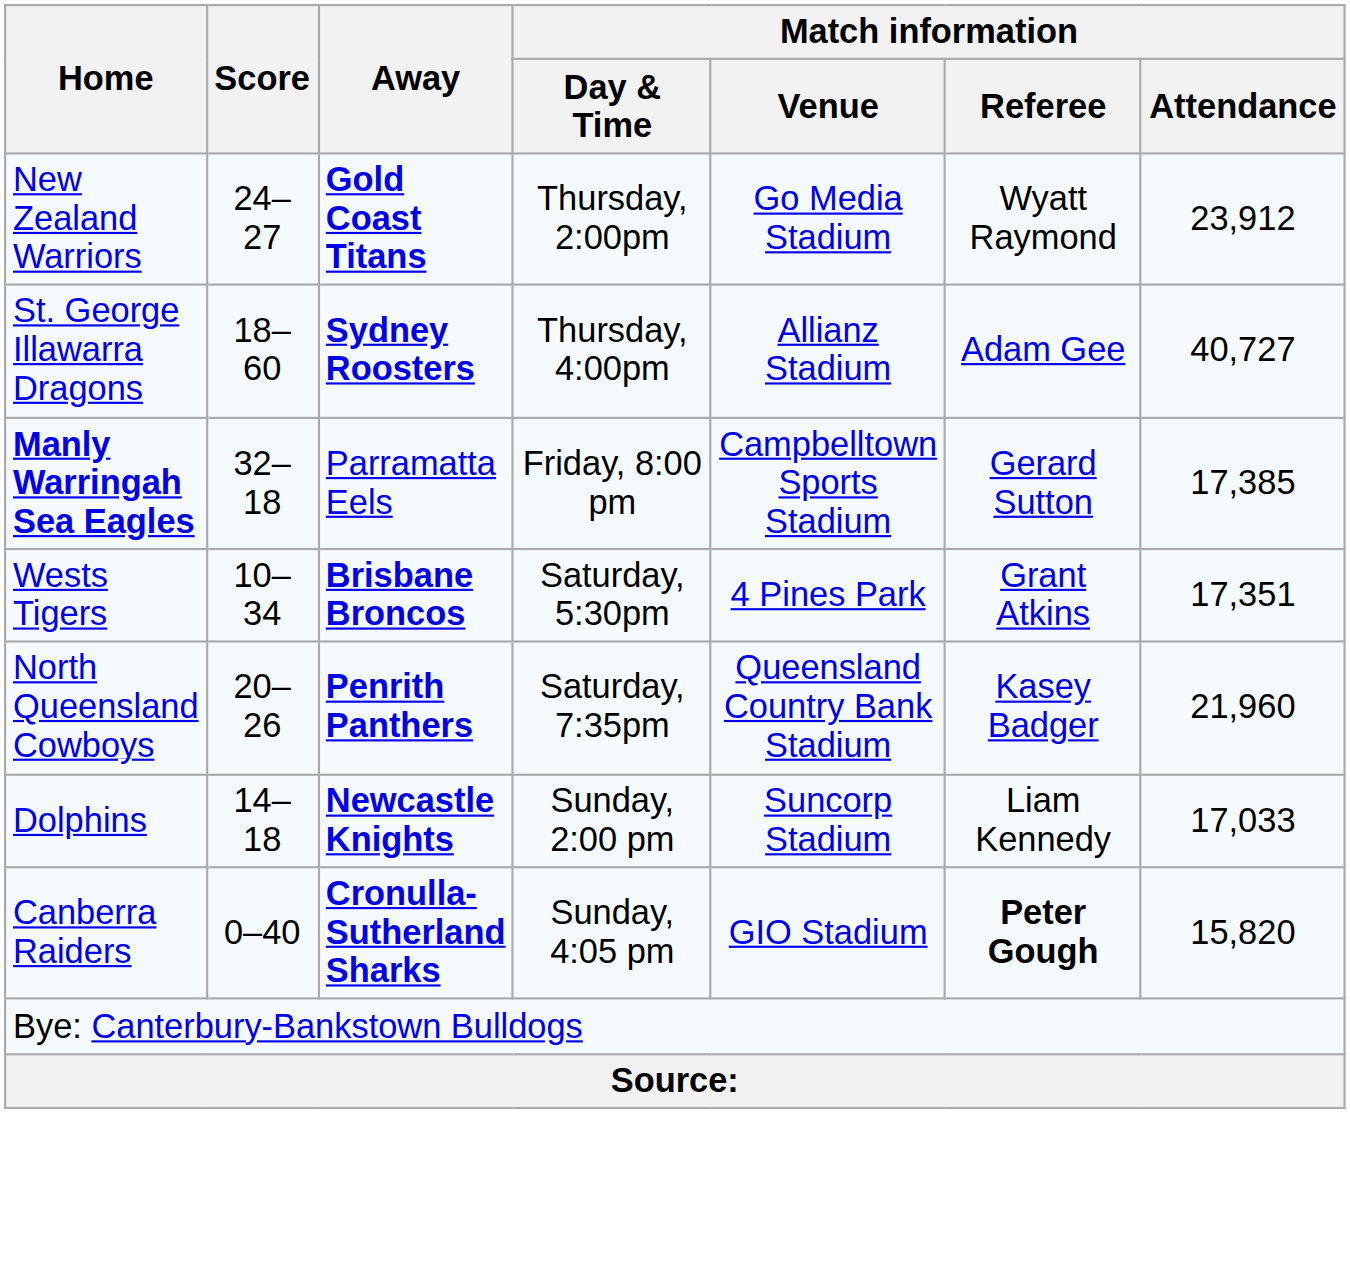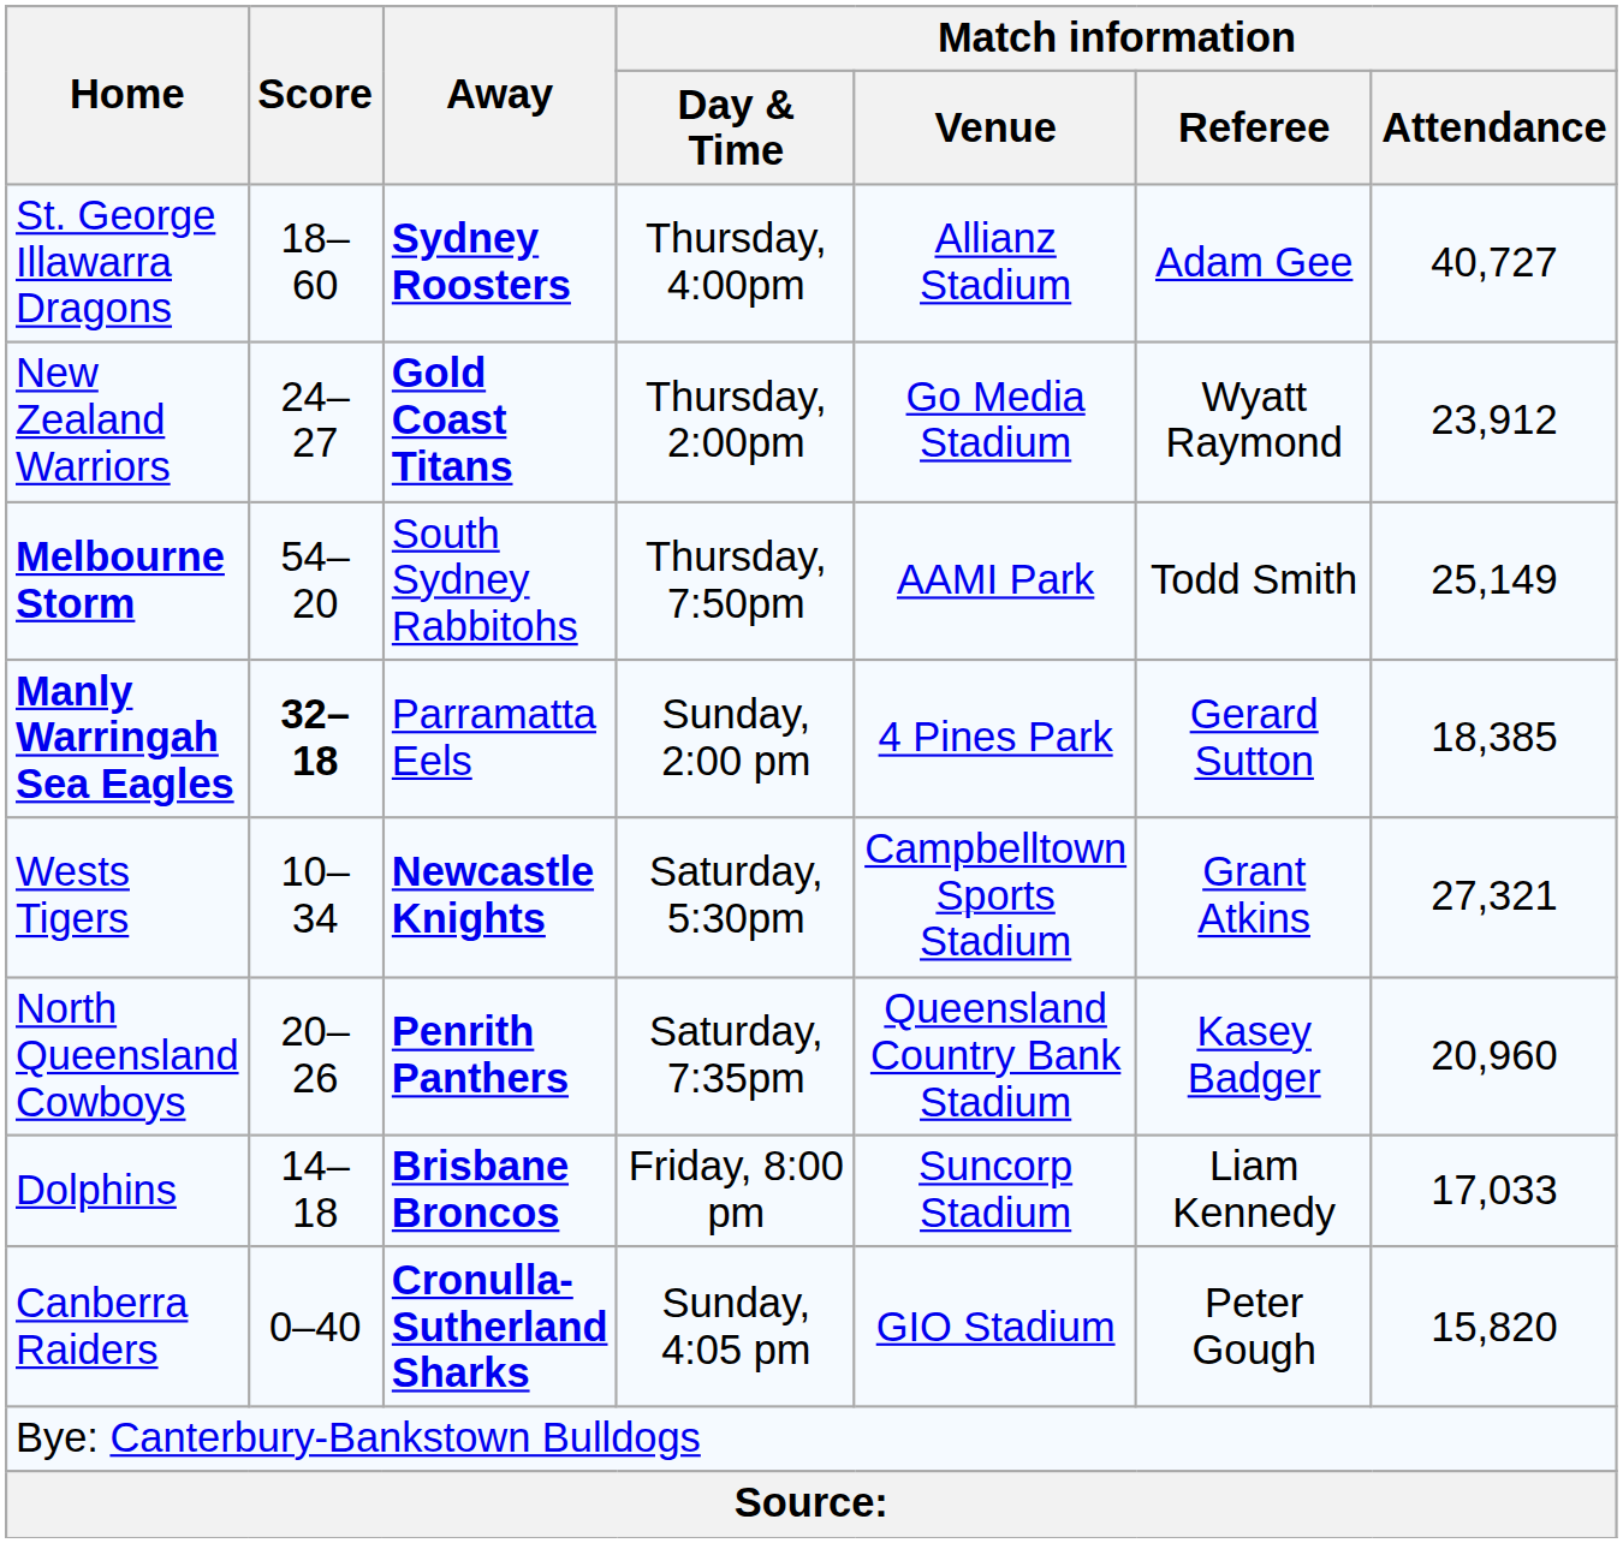 <table class="wikitable" style="border-collapse:collapse; text-align:center; width:100%;">
 <tr style="text-align:center; background:#f5faff;"  style="background:#c1d8ff;">
 <th rowspan="2">Home</th>
 <th rowspan="2">Score</th>
 <th rowspan="2">Away</th>
 <th colspan="4">Match information</th>
 </tr>
 <tr>
 <th width="17%">Day & Time</th>
 <th width="17%">Venue</th>
 <th width="17%">Referee</th>
 <th width="5%">Attendance</th>
 </tr>
 <tr style="text-align:center; background:#f5faff;">
+<td align="left"> <a href='#'>St. George Illawarra Dragons</a></td>
+<td>18–60</td>
+<td align="left"><strong> <a href='#'>Sydney Roosters</a></strong></td>
+<td>Thursday, 4:00pm</td>
+<td><a href='#'>Allianz Stadium</a></td>
+<td><a href='#'>Adam Gee</a></td>
+<td>40,727</td>
+</tr>
+<tr style="text-align:center; background:#f5faff;">
 <td align="left"> <a href='#'>New Zealand Warriors</a></td>
 <td>24–27</td>
 <td align="left"><strong> <a href='#'>Gold Coast Titans</a></strong></td>
 <td>Thursday, 2:00pm</td>
 <td><a href='#'>Go Media Stadium</a></td>
 <td>Wyatt Raymond</td>
 <td>23,912</td>
 </tr>
 <tr style="text-align:center; background:#f5faff;">
-<td align="left"> <a href='#'>St. George Illawarra Dragons</a></td>
-<td>18–60</td>
-<td align="left"><strong> <a href='#'>Sydney Roosters</a></strong></td>
-<td>Thursday, 4:00pm</td>
-<td><a href='#'>Allianz Stadium</a></td>
-<td><a href='#'>Adam Gee</a></td>
-<td>40,727</td>
+<td align="left"><strong> <a href='#'>Melbourne Storm</a></strong></td>
+<td>54–20</td>
+<td align="left"> <a href='#'>South Sydney Rabbitohs</a></td>
+<td>Thursday, 7:50pm</td>
+<td><a href='#'>AAMI Park</a></td>
+<td>Todd Smith</td>
+<td>25,149</td>
 </tr>
 <tr style="text-align:center; background:#f5faff;">
 <td align="left"><strong> <a href='#'>Manly Warringah Sea Eagles</a></strong></td>
-<td>32–18</td>
+<td><strong>32–18</strong></td>
 <td align="left"> <a href='#'>Parramatta Eels</a></td>
-<td>Friday, 8:00 pm</td>
-<td><a href='#'>Campbelltown Sports Stadium</a></td>
+<td>Sunday, 2:00 pm</td>
+<td><a href='#'>4 Pines Park</a></td>
 <td><a href='#'>Gerard Sutton</a></td>
-<td>17,385</td>
+<td>18,385</td>
 </tr>
 <tr style="text-align:center; background:#f5faff;">
 <td align="left"> <a href='#'>Wests Tigers</a></td>
 <td>10–34</td>
-<td align="left"><strong> <a href='#'>Brisbane Broncos</a></strong></td>
+<td align="left"><strong> <a href='#'>Newcastle Knights</a></strong></td>
 <td>Saturday, 5:30pm</td>
-<td><a href='#'>4 Pines Park</a></td>
+<td><a href='#'>Campbelltown Sports Stadium</a></td>
 <td><a href='#'>Grant Atkins</a></td>
-<td>17,351</td>
+<td>27,321</td>
 </tr>
 <tr style="text-align:center; background:#f5faff;">
 <td align="left"> <a href='#'>North Queensland Cowboys</a></td>
 <td>20–26</td>
 <td align="left"><strong> <a href='#'>Penrith Panthers</a></strong></td>
 <td>Saturday, 7:35pm</td>
 <td><a href='#'>Queensland Country Bank Stadium</a></td>
 <td><a href='#'>Kasey Badger</a></td>
-<td>21,960</td>
+<td>20,960</td>
 </tr>
 <tr style="text-align:center; background:#f5faff;">
 <td align="left"> <a href='#'>Dolphins</a></td>
 <td>14–18</td>
-<td align="left"><strong> <a href='#'>Newcastle Knights</a></strong></td>
-<td>Sunday, 2:00 pm</td>
+<td align="left"><strong> <a href='#'>Brisbane Broncos</a></strong></td>
+<td>Friday, 8:00 pm</td>
 <td><a href='#'>Suncorp Stadium</a></td>
 <td>Liam Kennedy</td>
 <td>17,033</td>
 </tr>
 <tr style="text-align:center; background:#f5faff;">
 <td align="left"> <a href='#'>Canberra Raiders</a></td>
 <td>0–40</td>
 <td align="left"><strong> <a href='#'>Cronulla-Sutherland Sharks</a></strong></td>
 <td>Sunday, 4:05 pm</td>
 <td><a href='#'>GIO Stadium</a></td>
-<td><strong>Peter Gough</strong></td>
+<td>Peter Gough</td>
 <td>15,820</td>
 </tr>
 <tr style="text-align:center; background:#f5faff;">
 <td colspan="7" align="left">Bye:  <a href='#'>Canterbury-Bankstown Bulldogs</a></td>
 </tr>
 <tr>
 <th colspan="7" align="left">Source:</th>
 </tr>
 </table>
